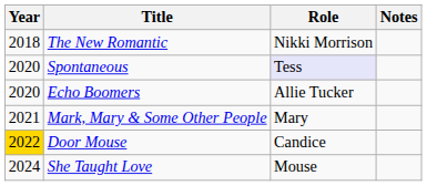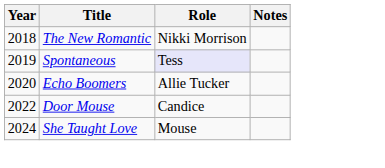 <table class="wikitable sortable">
 <tr>
 <th>Year</th>
 <th>Title</th>
 <th>Role</th>
 <th class="unsortable">Notes</th>
 </tr>
 <tr>
 <td>2018</td>
 <td><em><a href='#'>The New Romantic</a></em></td>
 <td>Nikki Morrison</td>
 <td></td>
 </tr>
 <tr>
-<td>2020</td>
+<td>2019</td>
 <td><em><a href='#'>Spontaneous</a></em></td>
 <td style="background: lavender;">Tess</td>
 <td></td>
 </tr>
 <tr>
 <td>2020</td>
 <td><em><a href='#'>Echo Boomers</a></em></td>
 <td>Allie Tucker</td>
 <td></td>
 </tr>
 <tr>
-<td>2021</td>
-<td><em><a href='#'>Mark, Mary & Some Other People</a></em></td>
-<td>Mary</td>
-<td></td>
-</tr>
-<tr>
-<td style="background: gold;">2022</td>
+<td>2022</td>
 <td><em><a href='#'>Door Mouse</a></em></td>
 <td>Candice</td>
 <td></td>
 </tr>
 <tr>
 <td>2024</td>
 <td><em><a href='#'>She Taught Love</a></td>
 <td>Mouse</td>
 <td></td>
 </tr>
 </table>
